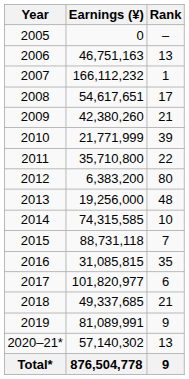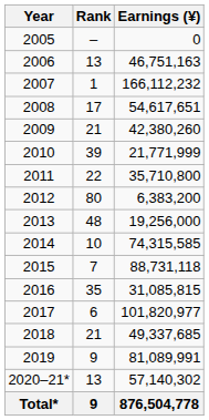 <table class=wikitable style="text-align:center">
 <tr>
 <th>Year</th>
+<th>Rank</th>
 <th>Earnings (¥)</th>
-<th>Rank</th>
 </tr>
 <tr>
 <td>2005</td>
+<td>–</td>
 <td align=right>0</td>
-<td>–</td>
 </tr>
 <tr>
 <td>2006</td>
+<td>13</td>
 <td align=right>46,751,163</td>
-<td>13</td>
 </tr>
 <tr>
 <td>2007</td>
+<td>1</td>
 <td align=right>166,112,232</td>
-<td>1</td>
 </tr>
 <tr>
 <td>2008</td>
+<td>17</td>
 <td align=right>54,617,651</td>
-<td>17</td>
 </tr>
 <tr>
 <td>2009</td>
+<td>21</td>
 <td align=right>42,380,260</td>
-<td>21</td>
 </tr>
 <tr>
 <td>2010</td>
+<td>39</td>
 <td align=right>21,771,999</td>
-<td>39</td>
 </tr>
 <tr>
 <td>2011</td>
+<td>22</td>
 <td align=right>35,710,800</td>
-<td>22</td>
 </tr>
 <tr>
 <td>2012</td>
+<td>80</td>
 <td align=right>6,383,200</td>
-<td>80</td>
 </tr>
 <tr>
 <td>2013</td>
+<td>48</td>
 <td align=right>19,256,000</td>
-<td>48</td>
 </tr>
 <tr>
 <td>2014</td>
+<td>10</td>
 <td align=right>74,315,585</td>
-<td>10</td>
 </tr>
 <tr>
 <td>2015</td>
+<td>7</td>
 <td align=right>88,731,118</td>
-<td>7</td>
 </tr>
 <tr>
 <td>2016</td>
+<td>35</td>
 <td align=right>31,085,815</td>
-<td>35</td>
 </tr>
 <tr>
 <td>2017</td>
+<td>6</td>
 <td align=right>101,820,977</td>
-<td>6</td>
 </tr>
 <tr>
 <td>2018</td>
+<td>21</td>
 <td align=right>49,337,685</td>
-<td>21</td>
 </tr>
 <tr>
 <td>2019</td>
+<td>9</td>
 <td align=right>81,089,991</td>
-<td>9</td>
 </tr>
 <tr>
 <td>2020–21*</td>
+<td>13</td>
 <td align=right>57,140,302</td>
-<td>13</td>
 </tr>
 <tr>
 <th>Total*</th>
+<th>9</th>
 <th>876,504,778</th>
-<th>9</th>
 </tr>
 </table>
